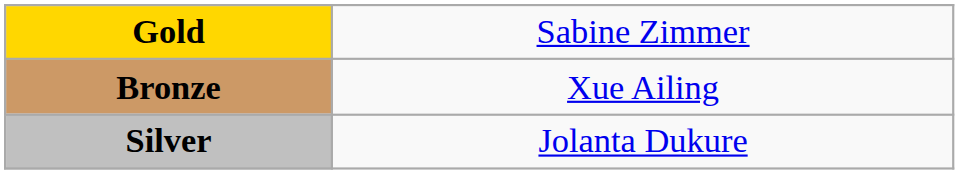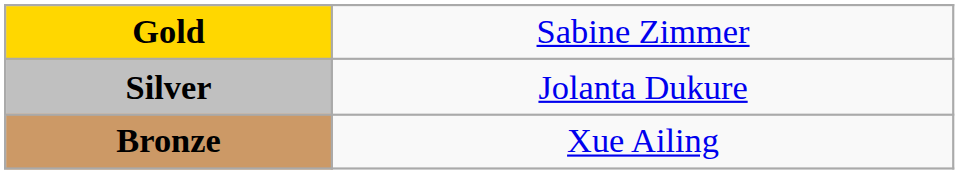 <table class="wikitable" style="text-align:center; " width="35%">
 <tr>
 <td bgcolor="gold"><strong>Gold</strong></td>
 <td><a href='#'>Sabine Zimmer</a><br>  <small><em></em></small></td>
 </tr>
 <tr>
+<td bgcolor="silver"><strong>Silver</strong></td>
+<td><a href='#'>Jolanta Dukure</a><br>  <small><em></em></small></td>
+</tr>
+<tr>
 <td bgcolor="CC9966"><strong>Bronze</strong></td>
 <td><a href='#'>Xue Ailing</a><br>  <small><em></em></small></td>
 </tr>
-<tr>
-<td bgcolor="silver"><strong>Silver</strong></td>
-<td><a href='#'>Jolanta Dukure</a><br>  <small><em></em></small></td>
-</tr>
 </table>
